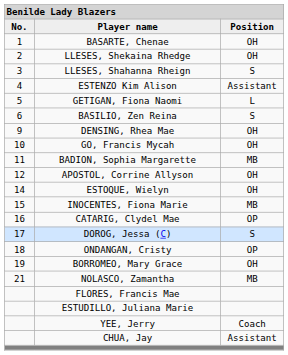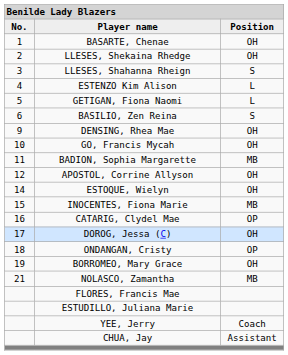 <table class='wikitable mw-collapsible mw-collapsed' style='text-align: center; font-size: 100%; width: 400px; border: none;'>
 <tr>
 <th style="background:#D4D4D4; text-align:left;" colspan=3> Benilde Lady Blazers</th>
 </tr>
 <tr style="background:#EEEEEE; font-weight:bold;">
 <td width=5%>No.</td>
 <td width=40%>Player name</td>
 <td width=5%>Position</td>
 </tr>
 <tr>
 <td>1</td>
 <td>BASARTE, Chenae</td>
 <td>OH</td>
 </tr>
 <tr>
 <td>2</td>
 <td>LLESES, Shekaina Rhedge</td>
 <td>OH</td>
 </tr>
 <tr>
 <td>3</td>
 <td>LLESES, Shahanna Rheign</td>
 <td>S</td>
 </tr>
 <tr>
 <td>4</td>
 <td>ESTENZO Kim Alison</td>
-<td>Assistant</td>
+<td>L</td>
 </tr>
 <tr>
 <td>5</td>
 <td>GETIGAN, Fiona Naomi</td>
 <td>L</td>
 </tr>
 <tr>
 <td>6</td>
 <td>BASILIO, Zen Reina</td>
 <td>S</td>
 </tr>
 <tr>
 <td>9</td>
 <td>DENSING, Rhea Mae</td>
 <td>OH</td>
 </tr>
 <tr>
 <td>10</td>
 <td>GO, Francis Mycah</td>
 <td>OH</td>
 </tr>
 <tr>
 <td>11</td>
 <td>BADION, Sophia Margarette</td>
 <td>MB</td>
 </tr>
 <tr>
 <td>12</td>
 <td>APOSTOL, Corrine Allyson</td>
 <td>OH</td>
 </tr>
 <tr>
 <td>14</td>
 <td>ESTOQUE, Wielyn</td>
 <td>OH</td>
 </tr>
 <tr>
 <td>15</td>
 <td>INOCENTES, Fiona Marie</td>
 <td>MB</td>
 </tr>
 <tr>
 <td>16</td>
 <td>CATARIG, Clydel Mae</td>
 <td>OP</td>
 </tr>
 <tr style="background: #D0E6FF">
 <td>17</td>
 <td>DOROG, Jessa (<a href='#'>C</a>)</td>
-<td>S</td>
+<td>OH</td>
 </tr>
 <tr>
 <td>18</td>
 <td>ONDANGAN, Cristy</td>
 <td>OP</td>
 </tr>
 <tr>
 <td>19</td>
 <td>BORROMEO, Mary Grace</td>
 <td>OH</td>
 </tr>
 <tr>
 <td>21</td>
 <td>NOLASCO, Zamantha</td>
 <td>MB</td>
 </tr>
 <tr>
 <td></td>
 <td>FLORES, Francis Mae</td>
 <td></td>
 </tr>
 <tr>
 <td></td>
 <td>ESTUDILLO, Juliana Marie</td>
 <td></td>
 </tr>
 <tr>
 <td></td>
 <td>YEE, Jerry</td>
 <td>Coach</td>
 </tr>
 <tr>
 <td></td>
 <td>CHUA, Jay</td>
 <td>Assistant</td>
 </tr>
 <tr>
 <th style='background: grey;' colspan=3></th>
 </tr>
 </table>
